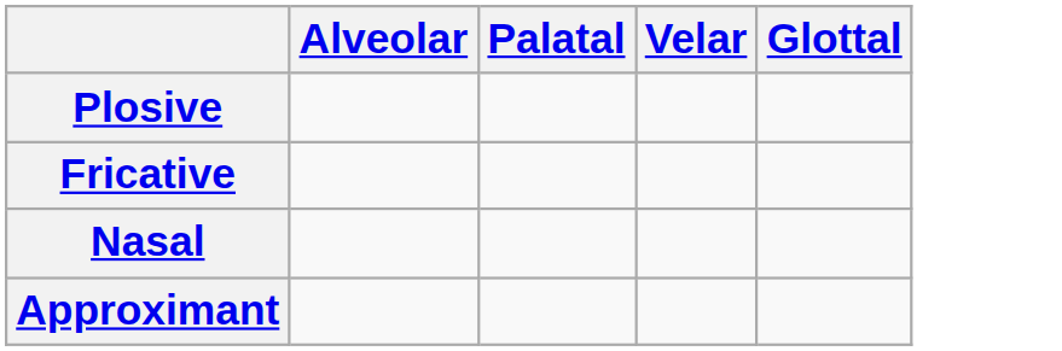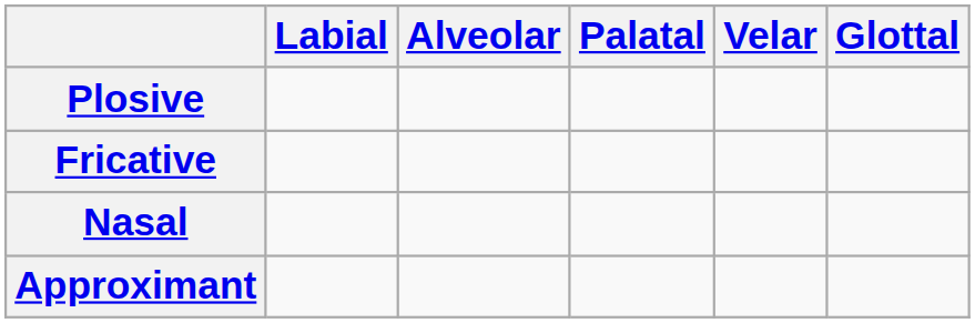 <table class="wikitable" style="text-align:center;">
 <tr>
 <th></th>
+<th><a href='#'>Labial</a></th>
 <th><a href='#'>Alveolar</a></th>
 <th><a href='#'>Palatal</a></th>
 <th><a href='#'>Velar</a></th>
 <th><a href='#'>Glottal</a></th>
 </tr>
 <tr>
 <th><a href='#'>Plosive</a></th>
 <td></td>
 <td></td>
 <td></td>
 <td></td>
+<td></td>
 </tr>
 <tr>
 <th><a href='#'>Fricative</a></th>
+<td></td>
 <td></td>
 <td></td>
 <td></td>
 <td></td>
 </tr>
 <tr>
 <th><a href='#'>Nasal</a></th>
 <td></td>
 <td></td>
 <td></td>
 <td></td>
+<td></td>
 </tr>
 <tr>
 <th><a href='#'>Approximant</a></th>
 <td></td>
 <td></td>
 <td></td>
 <td></td>
+<td></td>
 </tr>
 </table>
